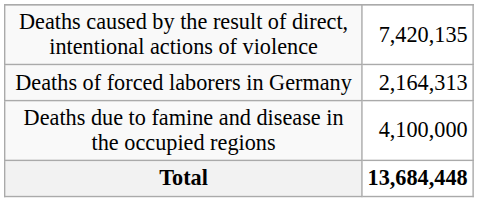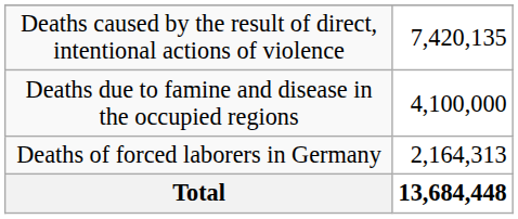 <table class="wikitable">
 <tr>
 </tr>
 <tr>
 <td style="background:#ee; text-align:center; width:250px;">Deaths caused by the result of direct, intentional actions of violence</td>
 <td style="text-align:right; background:#fff;">7,420,135</td>
 </tr>
 <tr>
+<td style="text-align:center; background:#ee;">Deaths due to famine and disease in the occupied regions</td>
+<td style="text-align:right; background:#fff;">4,100,000</td>
+</tr>
+<tr>
 <td style="text-align:center; background:#ee;">Deaths of forced laborers in Germany</td>
 <td style="text-align:right; background:#fff;">2,164,313</td>
-</tr>
-<tr>
-<td style="text-align:center; background:#ee;">Deaths due to famine and disease in the occupied regions</td>
-<td style="text-align:right; background:#fff;">4,100,000</td>
 </tr>
 <tr>
 <th>Total</th>
 <td style="text-align:right; background:#fff;"><strong>13,684,448</strong></td>
 </tr>
 </table>
